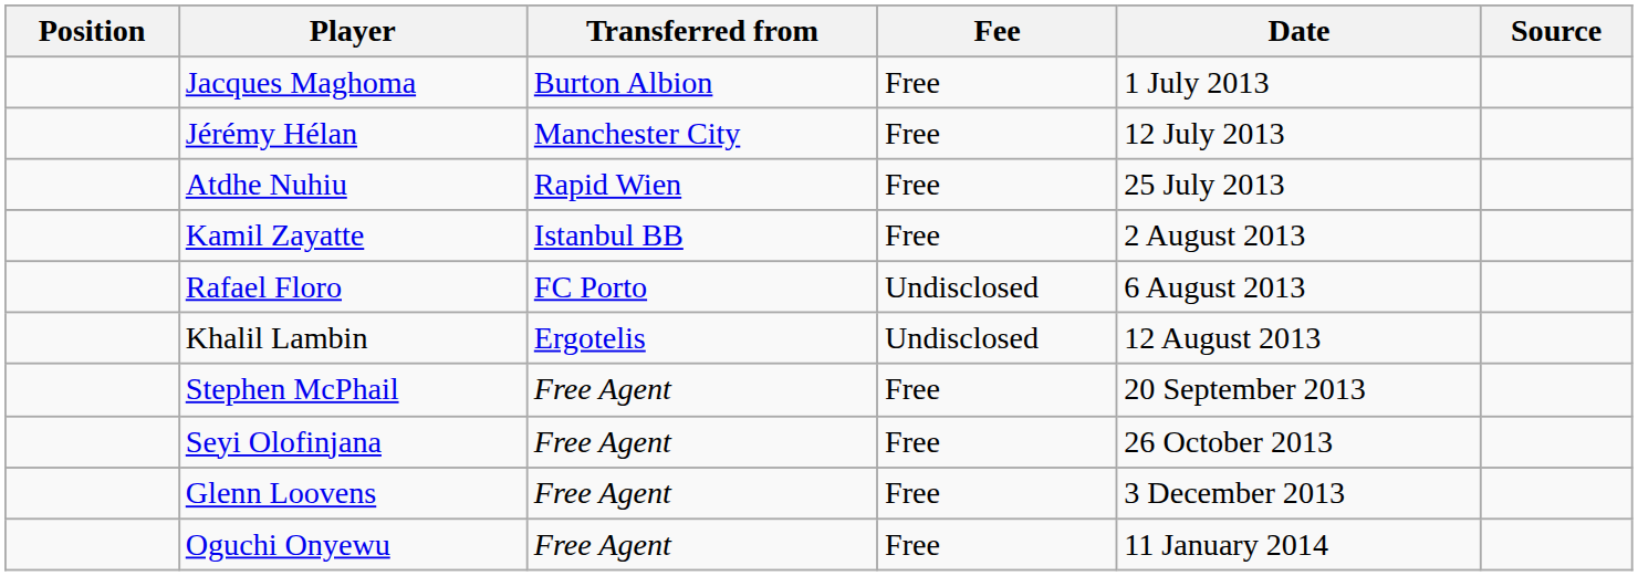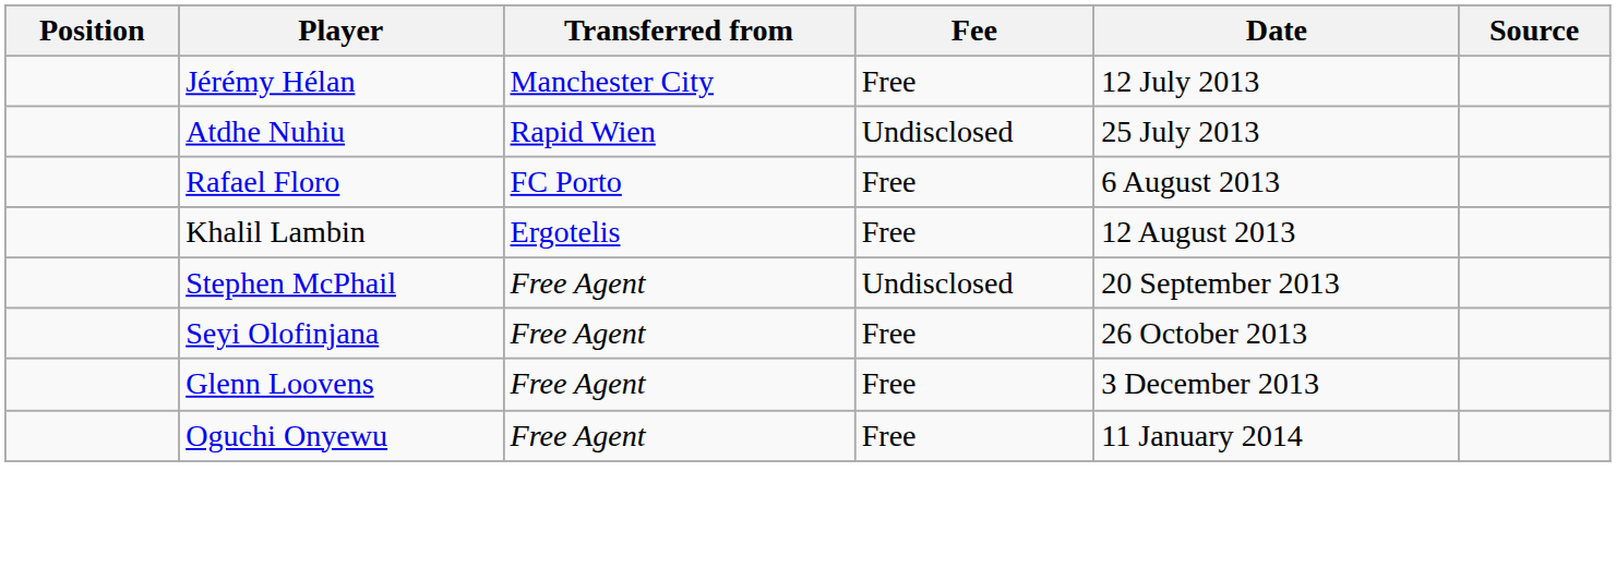 <table class="wikitable" style="width:90%; text-align:center; font-size:95%; text-align:left;">
 <tr>
 <th>Position</th>
 <th>Player</th>
 <th>Transferred from</th>
 <th>Fee</th>
 <th>Date</th>
 <th>Source</th>
-</tr>
-<tr>
-<td></td>
-<td> <a href='#'>Jacques Maghoma</a></td>
-<td><a href='#'>Burton Albion</a></td>
-<td>Free</td>
-<td>1 July 2013</td>
-<td></td>
 </tr>
 <tr>
 <td></td>
 <td> <a href='#'>Jérémy Hélan</a></td>
 <td><a href='#'>Manchester City</a></td>
 <td>Free</td>
 <td>12 July 2013</td>
 <td></td>
 </tr>
 <tr>
 <td></td>
 <td> <a href='#'>Atdhe Nuhiu</a></td>
 <td><a href='#'>Rapid Wien</a></td>
-<td>Free</td>
+<td>Undisclosed</td>
 <td>25 July 2013</td>
-<td></td>
-</tr>
-<tr>
-<td></td>
-<td> <a href='#'>Kamil Zayatte</a></td>
-<td><a href='#'>Istanbul BB</a></td>
-<td>Free</td>
-<td>2 August 2013</td>
 <td></td>
 </tr>
 <tr>
 <td></td>
 <td> <a href='#'>Rafael Floro</a></td>
 <td><a href='#'>FC Porto</a></td>
-<td>Undisclosed</td>
+<td>Free</td>
 <td>6 August 2013</td>
 <td></td>
 </tr>
 <tr>
 <td></td>
 <td> Khalil Lambin</td>
 <td><a href='#'>Ergotelis</a></td>
-<td>Undisclosed</td>
+<td>Free</td>
 <td>12 August 2013</td>
 <td></td>
 </tr>
 <tr>
 <td></td>
 <td> <a href='#'>Stephen McPhail</a></td>
 <td><em>Free Agent</em></td>
-<td>Free</td>
+<td>Undisclosed</td>
 <td>20 September 2013</td>
 <td></td>
 </tr>
 <tr>
 <td></td>
 <td> <a href='#'>Seyi Olofinjana</a></td>
 <td><em>Free Agent</em></td>
 <td>Free</td>
 <td>26 October 2013</td>
 <td></td>
 </tr>
 <tr>
 <td></td>
 <td> <a href='#'>Glenn Loovens</a></td>
 <td><em>Free Agent</em></td>
 <td>Free</td>
 <td>3 December 2013</td>
 <td></td>
 </tr>
 <tr>
 <td></td>
 <td> <a href='#'>Oguchi Onyewu</a></td>
 <td><em>Free Agent</em></td>
 <td>Free</td>
 <td>11 January 2014</td>
 <td></td>
 </tr>
 </table>
